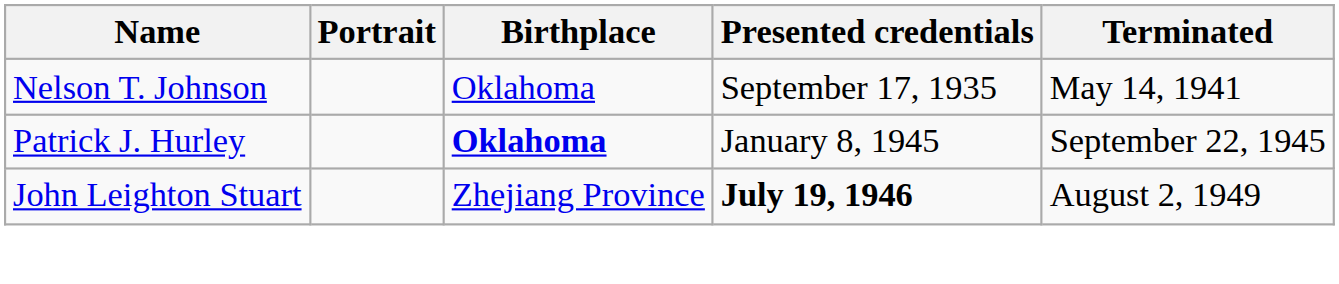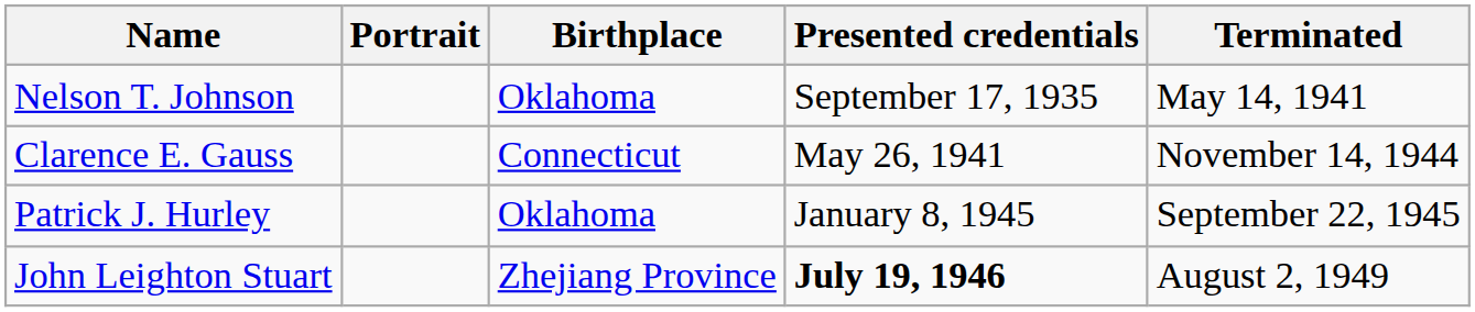 <table class="wikitable sortable">
 <tr>
 <th>Name</th>
 <th>Portrait</th>
 <th>Birthplace</th>
 <th>Presented credentials</th>
 <th>Terminated</th>
 </tr>
 <tr>
 <td><a href='#'>Nelson T. Johnson</a></td>
 <td></td>
 <td><a href='#'>Oklahoma</a></td>
 <td>September 17, 1935</td>
 <td>May 14, 1941</td>
 </tr>
 <tr>
+<td><a href='#'>Clarence E. Gauss</a></td>
+<td></td>
+<td><a href='#'>Connecticut</a></td>
+<td>May 26, 1941</td>
+<td>November 14, 1944</td>
+</tr>
+<tr>
 <td><a href='#'>Patrick J. Hurley</a></td>
 <td></td>
-<td><strong><a href='#'>Oklahoma</a></strong></td>
+<td><a href='#'>Oklahoma</a></td>
 <td>January 8, 1945</td>
 <td>September 22, 1945</td>
 </tr>
 <tr>
 <td><a href='#'>John Leighton Stuart</a></td>
 <td></td>
 <td><a href='#'>Zhejiang Province</a></td>
 <td><strong>July 19, 1946</strong></td>
 <td>August 2, 1949</td>
 </tr>
 </table>
